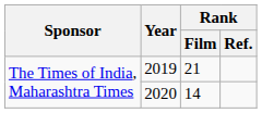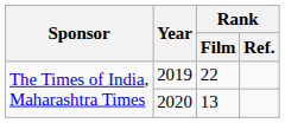 <table class="wikitable">
 <tr>
 <th rowspan="2">Sponsor</th>
 <th rowspan="2">Year</th>
 <th colspan="2">Rank</th>
 </tr>
 <tr>
 <th>Film</th>
 <th>Ref.</th>
 </tr>
 <tr>
 <td rowspan="3"><a href='#'>The Times of India</a>,<br><a href='#'>Maharashtra Times</a></td>
 <td>2019</td>
-<td>21</td>
+<td>22</td>
 <td></td>
 </tr>
 <tr>
 <td>2020</td>
-<td>14</td>
+<td>13</td>
 <td></td>
 </tr>
 </table>
